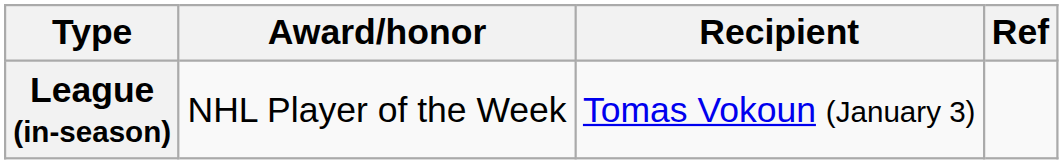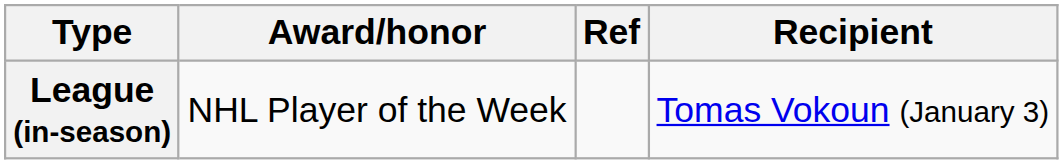 <table class="wikitable">
 <tr>
 <th scope="col">Type</th>
 <th scope="col">Award/honor</th>
+<th scope="col">Ref</th>
 <th scope="col">Recipient</th>
-<th scope="col">Ref</th>
 </tr>
 <tr>
 <th scope="row">League<br><small>(in-season)</small></th>
 <td>NHL Player of the Week</td>
+<td></td>
 <td><a href='#'>Tomas Vokoun</a> <small>(January 3)</small></td>
-<td></td>
 </tr>
 </table>
